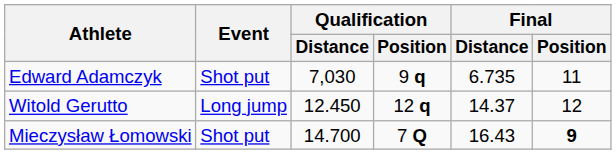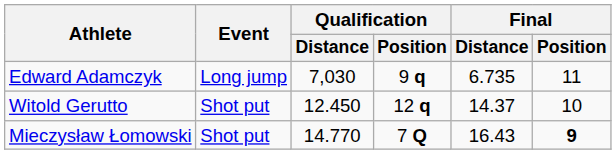 <table class=wikitable style="font-size:90%">
 <tr>
 <th rowspan="2">Athlete</th>
 <th rowspan="2">Event</th>
 <th colspan="2">Qualification</th>
 <th colspan="2">Final</th>
 </tr>
 <tr style="font-size:95%">
 <th>Distance</th>
 <th>Position</th>
 <th>Distance</th>
 <th>Position</th>
 </tr>
 <tr align=center>
 <td align=left><a href='#'>Edward Adamczyk</a></td>
-<td align=left><a href='#'>Shot put</a></td>
+<td align=left><a href='#'>Long jump</a></td>
 <td>7,030</td>
 <td>9 <strong>q</strong></td>
 <td>6.735</td>
 <td>11</td>
 </tr>
 <tr align=center>
 <td align=left><a href='#'>Witold Gerutto</a></td>
-<td align=left><a href='#'>Long jump</a></td>
+<td align=left><a href='#'>Shot put</a></td>
 <td>12.450</td>
 <td>12 <strong>q</strong></td>
 <td>14.37</td>
-<td>12</td>
+<td>10</td>
 </tr>
 <tr align=center>
 <td align=left><a href='#'>Mieczysław Łomowski</a></td>
 <td align=left><a href='#'>Shot put</a></td>
-<td>14.700</td>
+<td>14.770</td>
 <td>7 <strong>Q</strong></td>
 <td>16.43</td>
 <td><strong>9</strong></td>
 </tr>
 </table>
